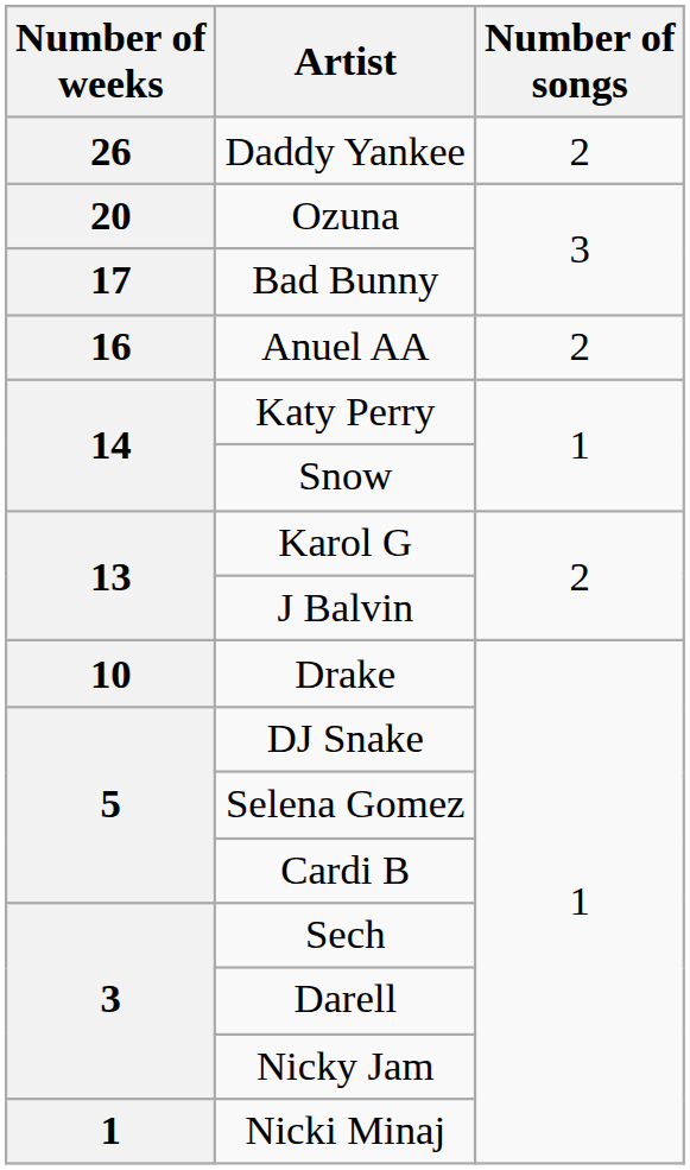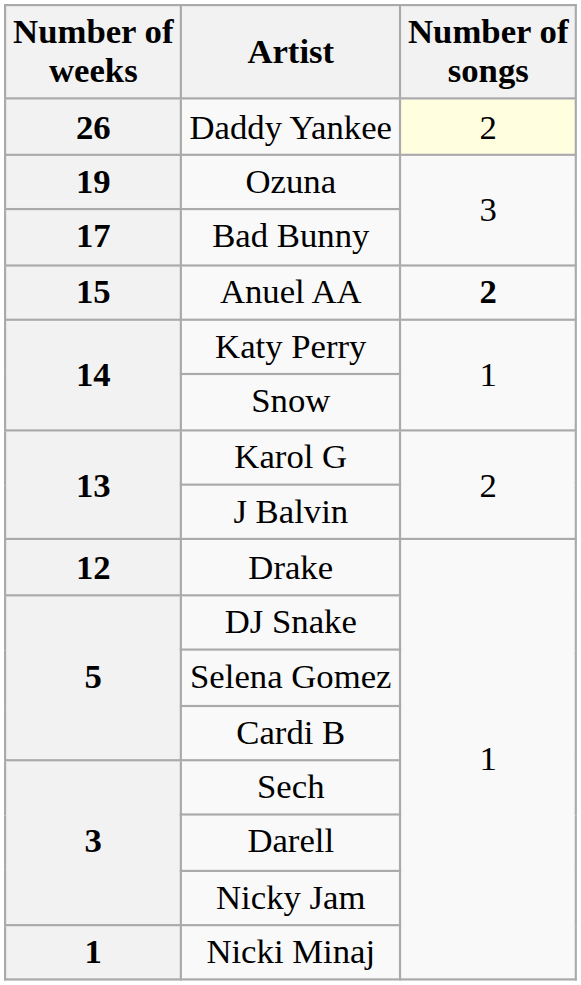 <table class="wikitable plainrowheaders" style="text-align: center;">
 <tr>
 <th>Number of<br>weeks</th>
 <th>Artist</th>
 <th>Number of<br>songs</th>
 </tr>
 <tr>
 <th scope="row" style="text-align:center">26</th>
 <td>Daddy Yankee</td>
-<td>2</td>
+<td style="background: lightyellow;">2</td>
 </tr>
 <tr>
-<th scope="row" style="text-align:center">20</th>
+<th scope="row" style="text-align:center">19</th>
 <td>Ozuna</td>
 <td rowspan="2">3</td>
 </tr>
 <tr>
 <th scope="row" style="text-align:center">17</th>
 <td>Bad Bunny</td>
 </tr>
 <tr>
-<th scope="row" style="text-align:center">16</th>
+<th scope="row" style="text-align:center">15</th>
 <td>Anuel AA</td>
-<td>2</td>
+<td><strong>2</strong></td>
 </tr>
 <tr>
 <th scope="row" style="text-align:center" rowspan="2">14</th>
 <td>Katy Perry</td>
 <td rowspan="2">1</td>
 </tr>
 <tr>
 <td>Snow</td>
 </tr>
 <tr>
 <th scope="row" style="text-align:center" rowspan="2">13</th>
 <td>Karol G</td>
 <td rowspan="2">2</td>
 </tr>
 <tr>
 <td>J Balvin</td>
 </tr>
 <tr>
-<th scope="row" style="text-align:center">10</th>
+<th scope="row" style="text-align:center">12</th>
 <td>Drake</td>
 <td rowspan="8">1</td>
 </tr>
 <tr>
 <th scope="row" style="text-align:center" rowspan="3">5</th>
 <td>DJ Snake</td>
 </tr>
 <tr>
 <td>Selena Gomez</td>
 </tr>
 <tr>
 <td>Cardi B</td>
 </tr>
 <tr>
 <th scope="row" style="text-align:center" rowspan="3">3</th>
 <td>Sech</td>
 </tr>
 <tr>
 <td>Darell</td>
 </tr>
 <tr>
 <td>Nicky Jam</td>
 </tr>
 <tr>
 <th scope="row" style="text-align:center">1</th>
 <td>Nicki Minaj</td>
 </tr>
 </table>
